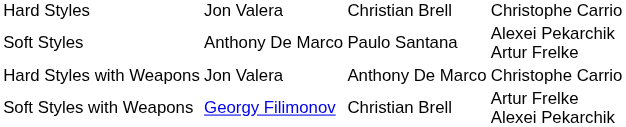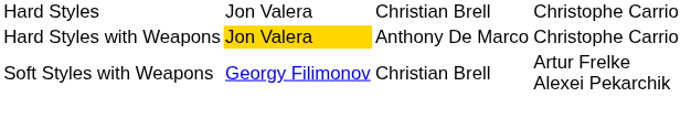 <table>
 <tr>
 <td>Hard Styles</td>
 <td>Jon Valera </td>
 <td>Christian Brell </td>
 <td>Christophe Carrio </td>
 </tr>
 <tr>
-<td>Soft Styles</td>
-<td>Anthony De Marco </td>
-<td>Paulo Santana </td>
-<td>Alexei Pekarchik <br>Artur Frelke </td>
-</tr>
-<tr>
 <td>Hard Styles with Weapons</td>
-<td>Jon Valera </td>
+<td style="background: gold;">Jon Valera </td>
 <td>Anthony De Marco </td>
 <td>Christophe Carrio </td>
 </tr>
 <tr>
 <td>Soft Styles with Weapons</td>
 <td><a href='#'>Georgy Filimonov</a> </td>
 <td>Christian Brell </td>
 <td>Artur Frelke <br>Alexei Pekarchik </td>
 </tr>
 <tr>
 </tr>
 </table>
